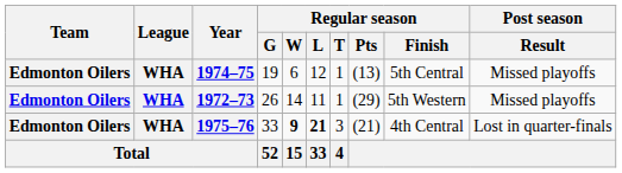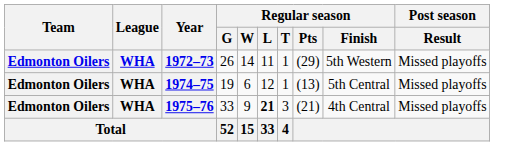 <table class="wikitable" style="font-size: 95%; text-align:center;">
 <tr>
 <th rowspan="2">Team</th>
 <th rowspan="2">League</th>
 <th rowspan="2">Year</th>
 <th colspan="6">Regular season</th>
 <th colspan="1">Post season</th>
 </tr>
 <tr>
 <th>G</th>
 <th>W</th>
 <th>L</th>
 <th>T</th>
 <th>Pts</th>
 <th>Finish</th>
 <th>Result</th>
 </tr>
 <tr>
-<th>Edmonton Oilers</th>
-<th>WHA</th>
-<th><a href='#'>1974–75</a></th>
-<td>19</td>
-<td>6</td>
-<td>12</td>
-<td>1</td>
-<td>(13)</td>
-<td>5th Central</td>
-<td>Missed playoffs</td>
-</tr>
-<tr>
 <th><a href='#'>Edmonton Oilers</a></th>
 <th><a href='#'>WHA</a></th>
 <th><a href='#'>1972–73</a></th>
 <td>26</td>
 <td>14</td>
 <td>11</td>
 <td>1</td>
 <td>(29)</td>
 <td>5th Western</td>
 <td>Missed playoffs</td>
 </tr>
 <tr>
 <th>Edmonton Oilers</th>
 <th>WHA</th>
+<th><a href='#'>1974–75</a></th>
+<td>19</td>
+<td>6</td>
+<td>12</td>
+<td>1</td>
+<td>(13)</td>
+<td>5th Central</td>
+<td>Missed playoffs</td>
+</tr>
+<tr>
+<th>Edmonton Oilers</th>
+<th>WHA</th>
 <th><a href='#'>1975–76</a></th>
 <td>33</td>
-<td><strong>9</strong></td>
+<td>9</td>
 <td><strong>21</strong></td>
 <td>3</td>
 <td>(21)</td>
 <td>4th Central</td>
-<td>Lost in quarter-finals</td>
+<td>Missed playoffs</td>
 </tr>
 <tr>
 <th colspan="3">Total</th>
 <th>52</th>
 <th>15</th>
 <th>33</th>
 <th>4</th>
 <th colspan="3"></th>
 </tr>
 </table>
